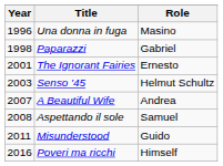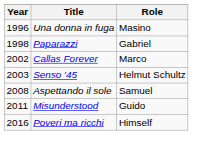 <table class="wikitable">
 <tr>
 </tr>
 <tr>
 <th>Year</th>
 <th>Title</th>
 <th>Role</th>
 </tr>
 <tr>
 <td>1996</td>
 <td><em>Una donna in fuga</em></td>
 <td>Masino</td>
 </tr>
 <tr>
 <td>1998</td>
 <td><em><a href='#'>Paparazzi</a></em></td>
 <td>Gabriel</td>
 </tr>
 <tr>
-<td>2001</td>
-<td><em><a href='#'>The Ignorant Fairies</a></em></td>
-<td>Ernesto</td>
+<td>2002</td>
+<td><em><a href='#'>Callas Forever</a></em></td>
+<td>Marco</td>
 </tr>
 <tr>
 <td>2003</td>
 <td><em><a href='#'>Senso '45</a></em></td>
 <td>Helmut Schultz</td>
-</tr>
-<tr>
-<td>2007</td>
-<td><em><a href='#'>A Beautiful Wife</a></em></td>
-<td>Andrea</td>
 </tr>
 <tr>
 <td>2008</td>
 <td><em>Aspettando il sole</em></td>
 <td>Samuel</td>
 </tr>
 <tr>
 <td>2011</td>
 <td><em><a href='#'>Misunderstood</a></em></td>
 <td>Guido</td>
 </tr>
 <tr>
 <td>2016</td>
 <td><em><a href='#'>Poveri ma ricchi</a></em></td>
 <td>Himself</td>
 </tr>
 </table>
